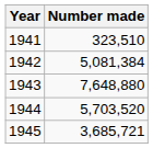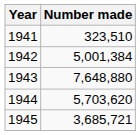 <table class="wikitable floatright" style="text-align:right; margin: 20px 20px 0px 20px;">
 <tr>
 <th>Year</th>
 <th>Number made</th>
 </tr>
 <tr>
 <td>1941</td>
 <td>323,510</td>
 </tr>
 <tr>
 <td>1942</td>
-<td>5,081,384</td>
+<td>5,001,384</td>
 </tr>
 <tr>
 <td>1943</td>
 <td>7,648,880</td>
 </tr>
 <tr>
 <td>1944</td>
-<td>5,703,520</td>
+<td>5,703,620</td>
 </tr>
 <tr>
 <td>1945</td>
 <td>3,685,721</td>
 </tr>
 </table>
